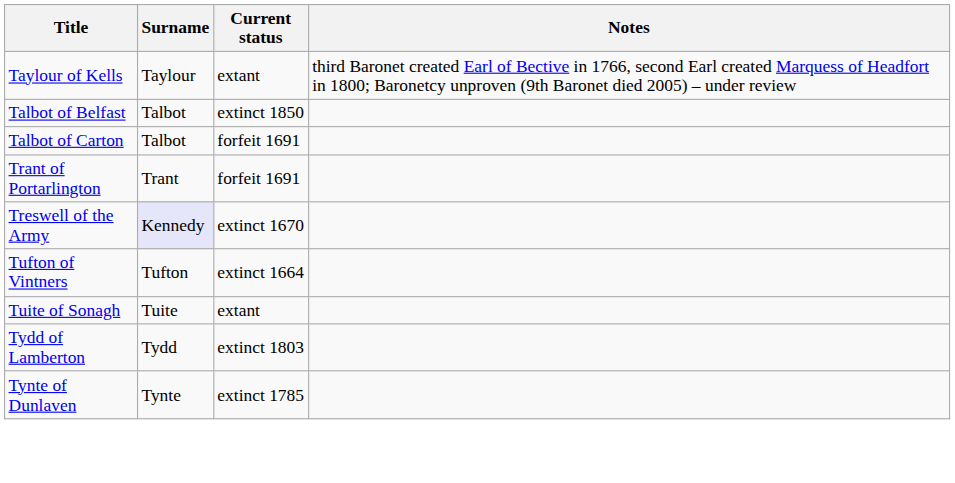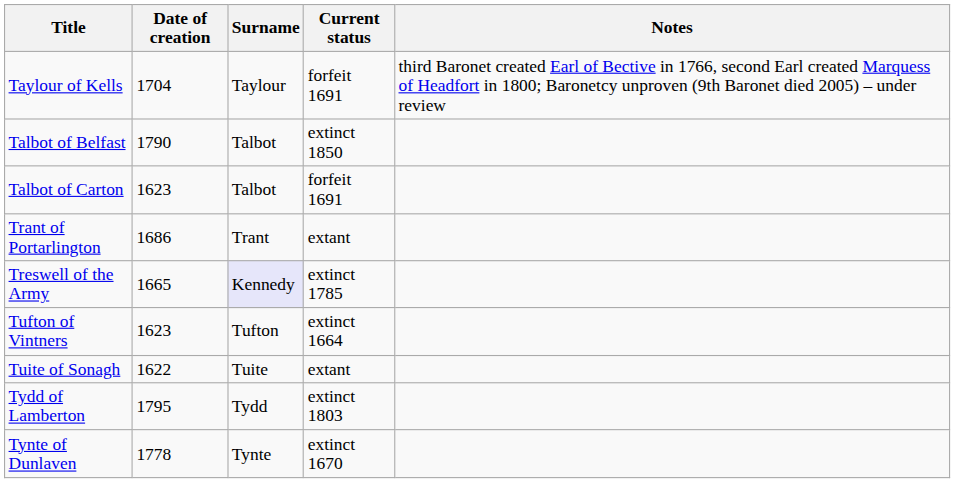 <table class="wikitable">
 <tr>
 <th>Title</th>
+<th>Date of creation</th>
 <th>Surname</th>
 <th>Current status</th>
 <th>Notes</th>
 </tr>
 <tr>
 <td><a href='#'>Taylour of Kells</a></td>
+<td>1704</td>
 <td>Taylour</td>
-<td>extant</td>
+<td>forfeit 1691</td>
 <td>third Baronet created <a href='#'>Earl of Bective</a> in 1766, second Earl created <a href='#'>Marquess of Headfort</a> in 1800; Baronetcy unproven (9th Baronet died 2005) – under review</td>
 </tr>
 <tr>
 <td><a href='#'>Talbot of Belfast</a></td>
+<td>1790</td>
 <td>Talbot</td>
 <td>extinct 1850</td>
 <td> </td>
 </tr>
 <tr>
 <td><a href='#'>Talbot of Carton</a></td>
+<td>1623</td>
 <td>Talbot</td>
 <td>forfeit 1691</td>
 <td> </td>
 </tr>
 <tr>
 <td><a href='#'>Trant of Portarlington</a></td>
+<td>1686</td>
 <td>Trant</td>
-<td>forfeit 1691</td>
+<td>extant</td>
 <td> </td>
 </tr>
 <tr>
 <td><a href='#'>Treswell of the Army</a></td>
+<td>1665</td>
 <td style="background: lavender;">Kennedy</td>
-<td>extinct 1670</td>
+<td>extinct 1785</td>
 <td> </td>
 </tr>
 <tr>
 <td><a href='#'>Tufton of Vintners</a></td>
+<td>1623</td>
 <td>Tufton</td>
 <td>extinct 1664</td>
 <td> </td>
 </tr>
 <tr>
 <td><a href='#'>Tuite of Sonagh</a></td>
+<td>1622</td>
 <td>Tuite</td>
 <td>extant</td>
 <td> </td>
 </tr>
 <tr>
 <td><a href='#'>Tydd of Lamberton</a></td>
+<td>1795</td>
 <td>Tydd</td>
 <td>extinct 1803</td>
 <td> </td>
 </tr>
 <tr>
 <td><a href='#'>Tynte of Dunlaven</a></td>
+<td>1778</td>
 <td>Tynte</td>
-<td>extinct 1785</td>
+<td>extinct 1670</td>
 <td> </td>
 </tr>
 </table>
